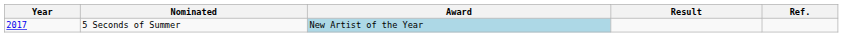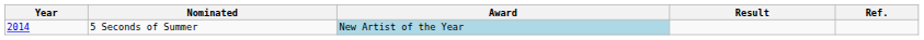 <table class="wikitable" style="width:100%;">
 <tr>
 <th width=5%>Year</th>
 <th style="width:15%;">Nominated</th>
 <th style="width:20%;">Award</th>
 <th style="width:10%;">Result</th>
 <th style="width:5%;">Ref.</th>
 </tr>
 <tr>
-<td><a href='#'>2017</a></td>
+<td><a href='#'>2014</a></td>
 <td>5 Seconds of Summer</td>
 <td style="background: lightblue;">New Artist of the Year</td>
 <td></td>
 <td></td>
 </tr>
 </table>
